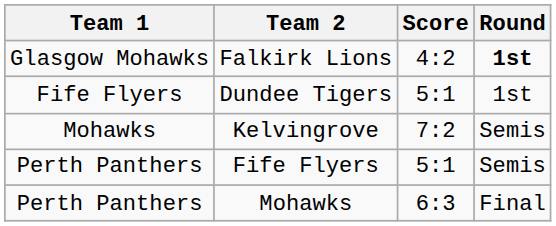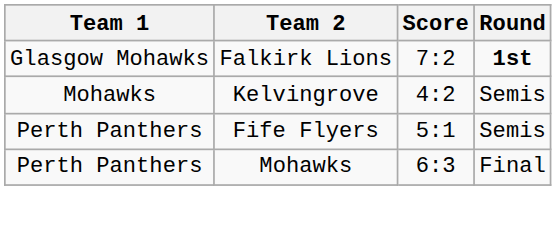 <table class="wikitable" style="text-align:center;">
 <tr>
 <th>Team 1</th>
 <th>Team 2</th>
 <th>Score</th>
 <th>Round</th>
 </tr>
 <tr>
 <td>Glasgow Mohawks</td>
 <td>Falkirk Lions</td>
-<td>4:2</td>
+<td>7:2</td>
 <td><strong>1st</strong></td>
-</tr>
-<tr>
-<td>Fife Flyers</td>
-<td>Dundee Tigers</td>
-<td>5:1</td>
-<td>1st</td>
 </tr>
 <tr>
 <td>Mohawks</td>
 <td>Kelvingrove</td>
-<td>7:2</td>
+<td>4:2</td>
 <td>Semis</td>
 </tr>
 <tr>
 <td>Perth Panthers</td>
 <td>Fife Flyers</td>
 <td>5:1</td>
 <td>Semis</td>
 </tr>
 <tr>
 <td>Perth Panthers</td>
 <td>Mohawks</td>
 <td>6:3</td>
 <td>Final</td>
 </tr>
 </table>
